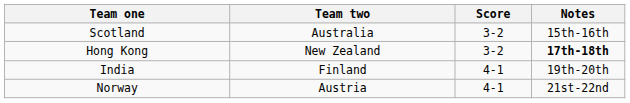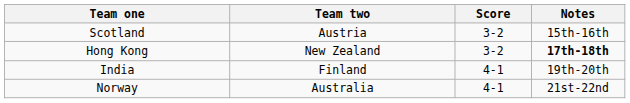 <table class="wikitable" style="text-align: center">
 <tr>
 <th width=250>Team one</th>
 <th width=250>Team two</th>
 <th width=80>Score</th>
 <th width=100>Notes</th>
 </tr>
 <tr>
 <td> Scotland</td>
-<td> Australia</td>
+<td> Austria</td>
 <td>3-2</td>
 <td>15th-16th</td>
 </tr>
 <tr>
 <td> Hong Kong</td>
 <td> New Zealand</td>
 <td>3-2</td>
 <td><strong>17th-18th</strong></td>
 </tr>
 <tr>
 <td> India</td>
 <td> Finland</td>
 <td>4-1</td>
 <td>19th-20th</td>
 </tr>
 <tr>
 <td> Norway</td>
-<td> Austria</td>
+<td> Australia</td>
 <td>4-1</td>
 <td>21st-22nd</td>
 </tr>
 </table>
